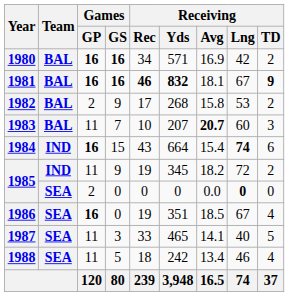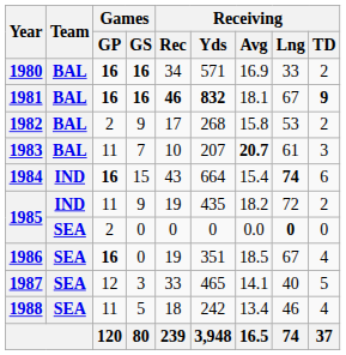 <table class="wikitable" style="text-align:center">
 <tr>
 <th rowspan="2">Year</th>
 <th rowspan="2">Team</th>
 <th colspan="2">Games</th>
 <th colspan="5">Receiving</th>
 </tr>
 <tr>
 <th>GP</th>
 <th>GS</th>
 <th>Rec</th>
 <th>Yds</th>
 <th>Avg</th>
 <th>Lng</th>
 <th>TD</th>
 </tr>
 <tr>
 <th><a href='#'>1980</a></th>
 <th><a href='#'>BAL</a></th>
 <td><strong>16</strong></td>
 <td><strong>16</strong></td>
 <td>34</td>
 <td>571</td>
 <td>16.9</td>
-<td>42</td>
+<td>33</td>
 <td>2</td>
 </tr>
 <tr>
 <th><a href='#'>1981</a></th>
 <th><a href='#'>BAL</a></th>
 <td><strong>16</strong></td>
 <td><strong>16</strong></td>
 <td><strong>46</strong></td>
 <td><strong>832</strong></td>
 <td>18.1</td>
 <td>67</td>
 <td><strong>9</strong></td>
 </tr>
 <tr>
 <th><a href='#'>1982</a></th>
 <th><a href='#'>BAL</a></th>
 <td>2</td>
 <td>9</td>
 <td>17</td>
 <td>268</td>
 <td>15.8</td>
 <td>53</td>
 <td>2</td>
 </tr>
 <tr>
 <th><a href='#'>1983</a></th>
 <th><a href='#'>BAL</a></th>
 <td>11</td>
 <td>7</td>
 <td>10</td>
 <td>207</td>
 <td><strong>20.7</strong></td>
-<td>60</td>
+<td>61</td>
 <td>3</td>
 </tr>
 <tr>
 <th><a href='#'>1984</a></th>
 <th><a href='#'>IND</a></th>
 <td><strong>16</strong></td>
 <td>15</td>
 <td>43</td>
 <td>664</td>
 <td>15.4</td>
 <td><strong>74</strong></td>
 <td>6</td>
 </tr>
 <tr>
 <th rowspan="2"><a href='#'>1985</a></th>
 <th><a href='#'>IND</a></th>
 <td>11</td>
 <td>9</td>
 <td>19</td>
-<td>345</td>
+<td>435</td>
 <td>18.2</td>
 <td>72</td>
 <td>2</td>
 </tr>
 <tr>
 <th><a href='#'>SEA</a></th>
 <td>2</td>
 <td>0</td>
 <td>0</td>
 <td>0</td>
 <td>0.0</td>
 <td><strong>0</strong></td>
 <td>0</td>
 </tr>
 <tr>
 <th><a href='#'>1986</a></th>
 <th><a href='#'>SEA</a></th>
 <td><strong>16</strong></td>
 <td>0</td>
 <td>19</td>
 <td>351</td>
 <td>18.5</td>
 <td>67</td>
 <td>4</td>
 </tr>
 <tr>
 <th><a href='#'>1987</a></th>
 <th><a href='#'>SEA</a></th>
-<td>11</td>
+<td>12</td>
 <td>3</td>
 <td>33</td>
 <td>465</td>
 <td>14.1</td>
 <td>40</td>
 <td>5</td>
 </tr>
 <tr>
 <th><a href='#'>1988</a></th>
 <th><a href='#'>SEA</a></th>
 <td>11</td>
 <td>5</td>
 <td>18</td>
 <td>242</td>
 <td>13.4</td>
 <td>46</td>
 <td>4</td>
 </tr>
 <tr>
 <th colspan="2"></th>
 <th>120</th>
 <th>80</th>
 <th>239</th>
 <th>3,948</th>
 <th>16.5</th>
 <th>74</th>
 <th>37</th>
 </tr>
 </table>
